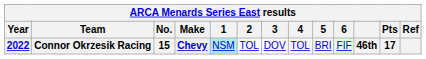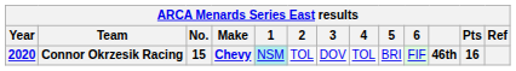 <table class="wikitable" style="text-align:center; font-size:75%">
 <tr>
 <th colspan="15"><a href='#'>ARCA Menards Series East</a> results</th>
 </tr>
 <tr>
 <th>Year</th>
 <th>Team</th>
 <th>No.</th>
 <th>Make</th>
 <th>1</th>
 <th>2</th>
 <th>3</th>
 <th>4</th>
 <th>5</th>
 <th>6</th>
 <th></th>
 <th>Pts</th>
 <th>Ref</th>
 </tr>
 <tr>
-<th><a href='#'>2022</a></th>
+<th><a href='#'>2020</a></th>
 <th>Connor Okrzesik Racing</th>
 <th>15</th>
 <th><a href='#'>Chevy</a></th>
 <td style="background: paleturquoise;"><a href='#'>NSM</a></td>
 <td><a href='#'>TOL</a></td>
 <td><a href='#'>DOV</a></td>
 <td><a href='#'>TOL</a></td>
 <td><a href='#'>BRI</a></td>
 <td style="background:#DFFFDF;"><a href='#'>FIF</a><br></td>
 <th>46th</th>
-<th>17</th>
+<th>16</th>
 <th></th>
 </tr>
 </table>
